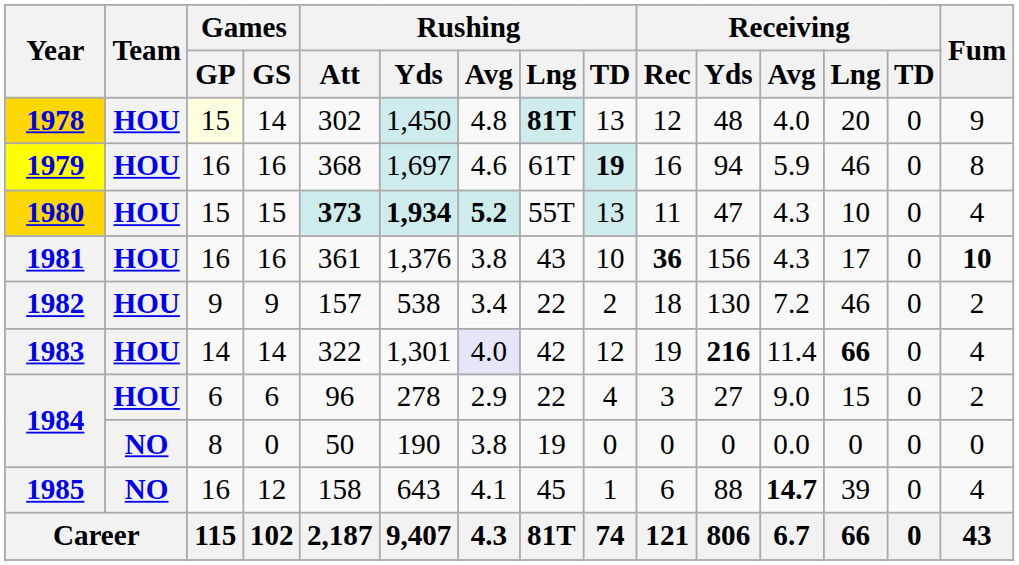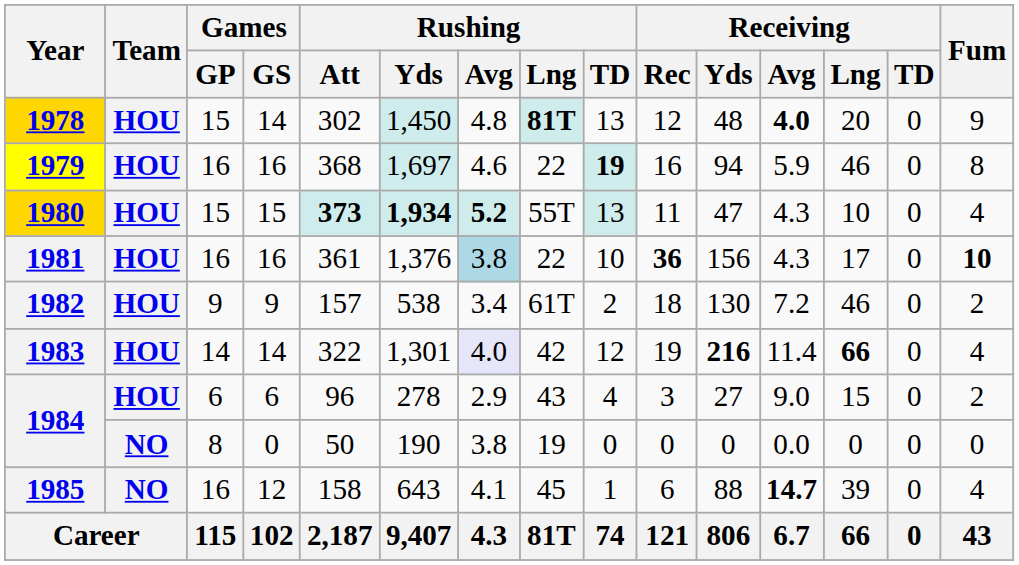 <table class="wikitable" style="text-align:center;">
 <tr>
 <th rowspan="2">Year</th>
 <th rowspan="2">Team</th>
 <th colspan="2">Games</th>
 <th colspan="5">Rushing</th>
 <th colspan="5">Receiving</th>
 <th rowspan="2">Fum</th>
 </tr>
 <tr>
 <th>GP</th>
 <th>GS</th>
 <th>Att</th>
 <th>Yds</th>
 <th>Avg</th>
 <th>Lng</th>
 <th>TD</th>
 <th>Rec</th>
 <th>Yds</th>
 <th>Avg</th>
 <th>Lng</th>
 <th>TD</th>
 </tr>
 <tr>
 <th style="background:#ffd700; width:3em;"><a href='#'>1978</a></th>
 <th><a href='#'>HOU</a></th>
-<td style="background: lightyellow;">15</td>
+<td>15</td>
 <td>14</td>
 <td>302</td>
 <td style="background:#cfecec;">1,450</td>
 <td>4.8</td>
 <td style="background:#cfecec;"><strong>81T</strong></td>
 <td>13</td>
 <td>12</td>
 <td>48</td>
-<td>4.0</td>
+<td><strong>4.0</strong></td>
 <td>20</td>
 <td>0</td>
 <td>9</td>
 </tr>
 <tr>
 <th style="background:#ffff00; width:3em;"><a href='#'>1979</a></th>
 <th><a href='#'>HOU</a></th>
 <td>16</td>
 <td>16</td>
 <td>368</td>
 <td style="background:#cfecec;">1,697</td>
 <td>4.6</td>
-<td>61T</td>
+<td>22</td>
 <td style="background:#cfecec;"><strong>19</strong></td>
 <td>16</td>
 <td>94</td>
 <td>5.9</td>
 <td>46</td>
 <td>0</td>
 <td>8</td>
 </tr>
 <tr>
 <th style="background:#ffd700; width:3em;"><a href='#'>1980</a></th>
 <th><a href='#'>HOU</a></th>
 <td>15</td>
 <td>15</td>
 <td style="background:#cfecec; "><strong>373</strong></td>
 <td style="background:#cfecec;"><strong>1,934</strong></td>
 <td style="background:#cfecec;"><strong>5.2</strong></td>
 <td>55T</td>
 <td style="background:#cfecec;">13</td>
 <td>11</td>
 <td>47</td>
 <td>4.3</td>
 <td>10</td>
 <td>0</td>
 <td>4</td>
 </tr>
 <tr>
 <th><a href='#'>1981</a></th>
 <th><a href='#'>HOU</a></th>
 <td>16</td>
 <td>16</td>
 <td>361</td>
 <td>1,376</td>
-<td>3.8</td>
-<td>43</td>
+<td style="background: lightblue;">3.8</td>
+<td>22</td>
 <td>10</td>
 <td><strong>36</strong></td>
 <td>156</td>
 <td>4.3</td>
 <td>17</td>
 <td>0</td>
 <td><strong>10</strong></td>
 </tr>
 <tr>
 <th><a href='#'>1982</a></th>
 <th><a href='#'>HOU</a></th>
 <td>9</td>
 <td>9</td>
 <td>157</td>
 <td>538</td>
 <td>3.4</td>
-<td>22</td>
+<td>61T</td>
 <td>2</td>
 <td>18</td>
 <td>130</td>
 <td>7.2</td>
 <td>46</td>
 <td>0</td>
 <td>2</td>
 </tr>
 <tr>
 <th><a href='#'>1983</a></th>
 <th><a href='#'>HOU</a></th>
 <td>14</td>
 <td>14</td>
 <td>322</td>
 <td>1,301</td>
 <td style="background: lavender;">4.0</td>
 <td>42</td>
 <td>12</td>
 <td>19</td>
 <td><strong>216</strong></td>
 <td>11.4</td>
 <td><strong>66</strong></td>
 <td>0</td>
 <td>4</td>
 </tr>
 <tr>
 <th rowspan="2"><a href='#'>1984</a></th>
 <th><a href='#'>HOU</a></th>
 <td>6</td>
 <td>6</td>
 <td>96</td>
 <td>278</td>
 <td>2.9</td>
-<td>22</td>
+<td>43</td>
 <td>4</td>
 <td>3</td>
 <td>27</td>
 <td>9.0</td>
 <td>15</td>
 <td>0</td>
 <td>2</td>
 </tr>
 <tr>
 <th><a href='#'>NO</a></th>
 <td>8</td>
 <td>0</td>
 <td>50</td>
 <td>190</td>
 <td>3.8</td>
 <td>19</td>
 <td>0</td>
 <td>0</td>
 <td>0</td>
 <td>0.0</td>
 <td>0</td>
 <td>0</td>
 <td>0</td>
 </tr>
 <tr>
 <th><a href='#'>1985</a></th>
 <th><a href='#'>NO</a></th>
 <td>16</td>
 <td>12</td>
 <td>158</td>
 <td>643</td>
 <td>4.1</td>
 <td>45</td>
 <td>1</td>
 <td>6</td>
 <td>88</td>
 <td><strong>14.7</strong></td>
 <td>39</td>
 <td>0</td>
 <td>4</td>
 </tr>
 <tr>
 <th colspan="2">Career</th>
 <th>115</th>
 <th>102</th>
 <th>2,187</th>
 <th>9,407</th>
 <th>4.3</th>
 <th>81T</th>
 <th>74</th>
 <th>121</th>
 <th>806</th>
 <th>6.7</th>
 <th>66</th>
 <th>0</th>
 <th>43</th>
 </tr>
 </table>
